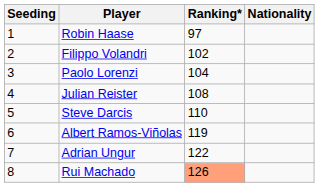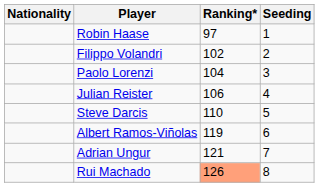 <table class="wikitable" border="1">
 <tr>
-<th>Seeding</th>
+<th>Nationality</th>
 <th>Player</th>
 <th>Ranking*</th>
-<th>Nationality</th>
+<th>Seeding</th>
 </tr>
 <tr>
-<td>1</td>
+<td></td>
 <td><a href='#'>Robin Haase</a></td>
 <td>97</td>
-<td></td>
+<td>1</td>
 </tr>
 <tr>
-<td>2</td>
+<td></td>
 <td><a href='#'>Filippo Volandri</a></td>
 <td>102</td>
-<td></td>
+<td>2</td>
 </tr>
 <tr>
-<td>3</td>
+<td></td>
 <td><a href='#'>Paolo Lorenzi</a></td>
 <td>104</td>
-<td></td>
+<td>3</td>
 </tr>
 <tr>
+<td></td>
+<td><a href='#'>Julian Reister</a></td>
+<td>106</td>
 <td>4</td>
-<td><a href='#'>Julian Reister</a></td>
-<td>108</td>
-<td></td>
 </tr>
 <tr>
-<td>5</td>
+<td></td>
 <td><a href='#'>Steve Darcis</a></td>
 <td>110</td>
-<td></td>
+<td>5</td>
 </tr>
 <tr>
-<td>6</td>
+<td></td>
 <td><a href='#'>Albert Ramos-Viñolas</a></td>
 <td>119</td>
-<td></td>
+<td>6</td>
 </tr>
 <tr>
+<td></td>
+<td><a href='#'>Adrian Ungur</a></td>
+<td>121</td>
 <td>7</td>
-<td><a href='#'>Adrian Ungur</a></td>
-<td>122</td>
-<td></td>
 </tr>
 <tr>
-<td>8</td>
+<td></td>
 <td><a href='#'>Rui Machado</a></td>
 <td style="background: lightsalmon;">126</td>
-<td></td>
+<td>8</td>
 </tr>
 </table>
